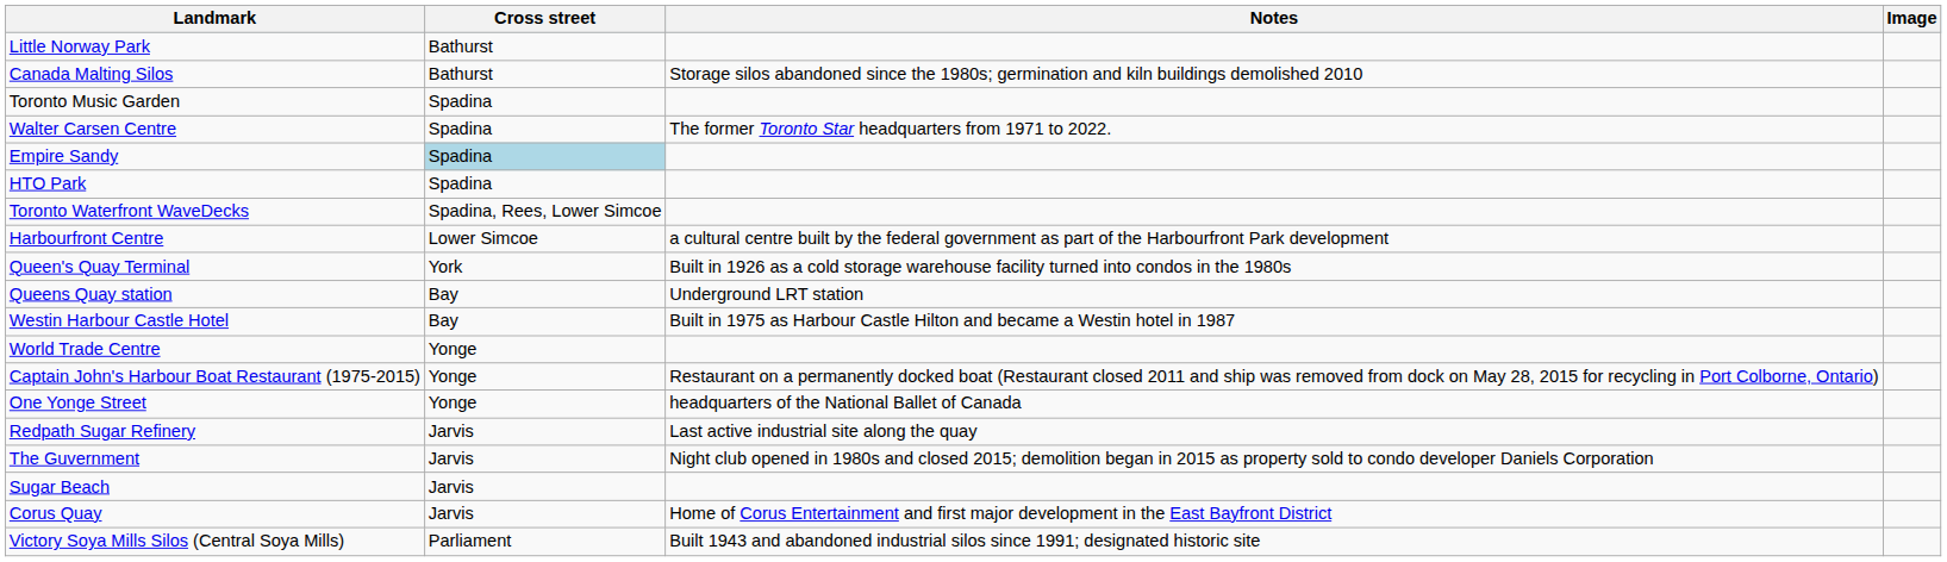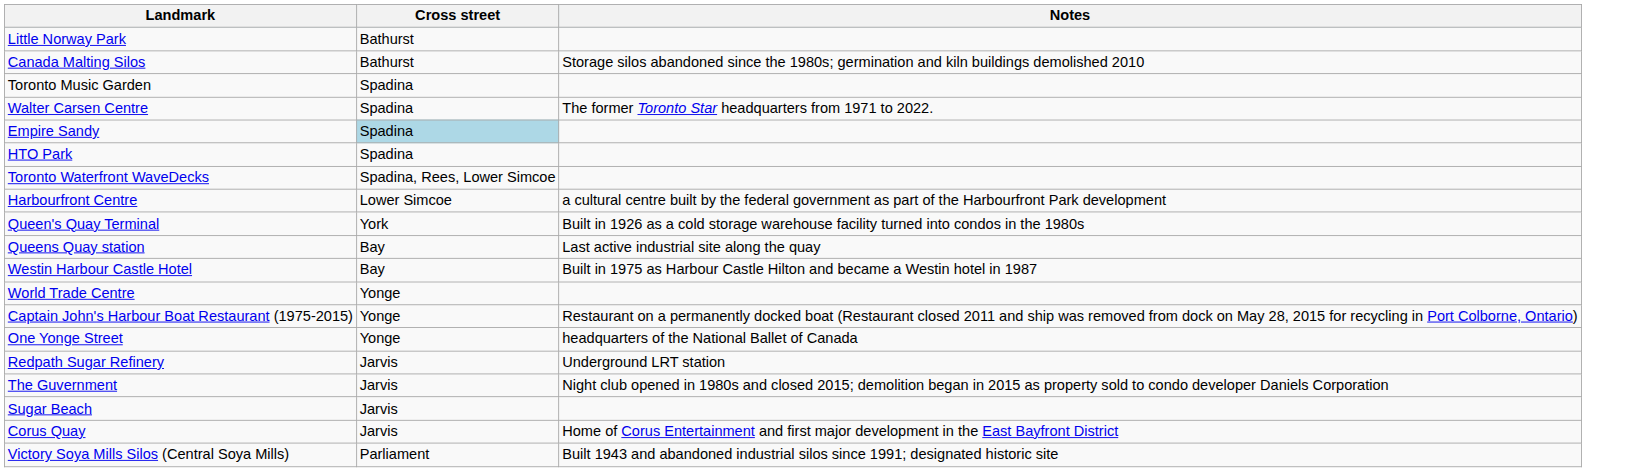 <table class="wikitable sortable">
 <tr style="background:lightblue;">
 <th>Landmark</th>
 <th>Cross street</th>
 <th>Notes</th>
-<th>Image</th>
 </tr>
 <tr>
 <td><a href='#'>Little Norway Park</a></td>
 <td>Bathurst</td>
-<td></td>
 <td></td>
 </tr>
 <tr>
 <td><a href='#'>Canada Malting Silos</a></td>
 <td>Bathurst</td>
 <td>Storage silos abandoned since the 1980s; germination and kiln buildings demolished 2010</td>
-<td></td>
 </tr>
 <tr>
 <td>Toronto Music Garden</td>
 <td>Spadina</td>
-<td></td>
 <td></td>
 </tr>
 <tr>
 <td><a href='#'>Walter Carsen Centre</a></td>
 <td>Spadina</td>
 <td>The former <em><a href='#'>Toronto Star</a></em> headquarters from 1971 to 2022.</td>
-<td></td>
 </tr>
 <tr>
 <td><a href='#'>Empire Sandy</a></td>
 <td style="background: lightblue;">Spadina</td>
-<td></td>
 <td></td>
 </tr>
 <tr>
 <td><a href='#'>HTO Park</a></td>
 <td>Spadina</td>
 <td></td>
-<td></td>
 </tr>
 <tr>
 <td><a href='#'>Toronto Waterfront WaveDecks</a></td>
 <td>Spadina, Rees, Lower Simcoe</td>
-<td></td>
 <td></td>
 </tr>
 <tr>
 <td><a href='#'>Harbourfront Centre</a></td>
 <td>Lower Simcoe</td>
 <td>a cultural centre built by the federal government as part of the Harbourfront Park development</td>
-<td></td>
 </tr>
 <tr>
 <td><a href='#'>Queen's Quay Terminal</a></td>
 <td>York</td>
 <td>Built in 1926 as a cold storage warehouse facility turned into condos in the 1980s</td>
-<td></td>
 </tr>
 <tr>
 <td><a href='#'>Queens Quay station</a></td>
 <td>Bay</td>
-<td>Underground LRT station</td>
-<td></td>
+<td>Last active industrial site along the quay</td>
 </tr>
 <tr>
 <td><a href='#'>Westin Harbour Castle Hotel</a></td>
 <td>Bay</td>
 <td>Built in 1975 as Harbour Castle Hilton and became a Westin hotel in 1987</td>
-<td></td>
 </tr>
 <tr>
 <td><a href='#'>World Trade Centre</a></td>
 <td>Yonge</td>
-<td></td>
 <td></td>
 </tr>
 <tr>
 <td><a href='#'>Captain John's Harbour Boat Restaurant</a> (1975-2015)</td>
 <td>Yonge</td>
 <td>Restaurant on a permanently docked boat (Restaurant closed 2011 and ship was removed from dock on May 28, 2015 for recycling in <a href='#'>Port Colborne, Ontario</a>)</td>
-<td></td>
 </tr>
 <tr>
 <td><a href='#'>One Yonge Street</a></td>
 <td>Yonge</td>
 <td>headquarters of the National Ballet of Canada</td>
-<td></td>
 </tr>
 <tr>
 <td><a href='#'>Redpath Sugar Refinery</a></td>
 <td>Jarvis</td>
-<td>Last active industrial site along the quay</td>
-<td></td>
+<td>Underground LRT station</td>
 </tr>
 <tr>
 <td><a href='#'>The Guvernment</a></td>
 <td>Jarvis</td>
 <td>Night club opened in 1980s and closed 2015; demolition began in 2015 as property sold to condo developer Daniels Corporation</td>
-<td></td>
 </tr>
 <tr>
 <td><a href='#'>Sugar Beach</a></td>
 <td>Jarvis</td>
-<td></td>
 <td></td>
 </tr>
 <tr>
 <td><a href='#'>Corus Quay</a></td>
 <td>Jarvis</td>
 <td>Home of <a href='#'>Corus Entertainment</a> and first major development in the <a href='#'>East Bayfront District</a></td>
-<td></td>
 </tr>
 <tr>
 <td><a href='#'>Victory Soya Mills Silos</a> (Central Soya Mills)</td>
 <td>Parliament</td>
 <td>Built 1943 and abandoned industrial silos since 1991; designated historic site</td>
-<td></td>
 </tr>
 </table>
